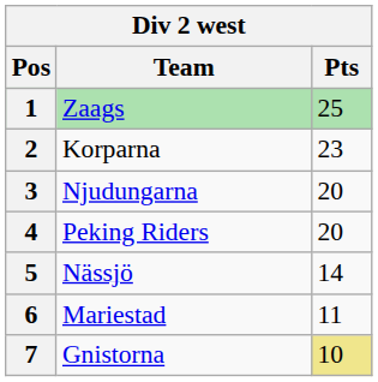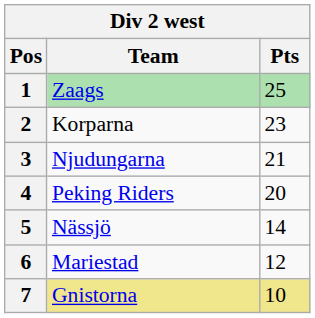 <table class="wikitable">
 <tr>
 <th colspan="3">Div 2 west</th>
 </tr>
 <tr>
 <th width=20>Pos</th>
 <th width=150>Team</th>
 <th width=30>Pts</th>
 </tr>
 <tr style="background:#ACE1AF;">
 <th>1</th>
 <td><a href='#'>Zaags</a></td>
 <td>25</td>
 </tr>
 <tr>
 <th>2</th>
 <td>Korparna</td>
 <td>23</td>
 </tr>
 <tr>
 <th>3</th>
 <td><a href='#'>Njudungarna</a></td>
-<td>20</td>
+<td>21</td>
 </tr>
 <tr>
 <th>4</th>
 <td><a href='#'>Peking Riders</a></td>
 <td>20</td>
 </tr>
 <tr>
 <th>5</th>
 <td><a href='#'>Nässjö</a></td>
 <td>14</td>
 </tr>
 <tr>
 <th>6</th>
 <td><a href='#'>Mariestad</a></td>
-<td>11</td>
+<td>12</td>
 </tr>
 <tr>
 <th>7</th>
-<td><a href='#'>Gnistorna</a></td>
+<td style="background: khaki;"><a href='#'>Gnistorna</a></td>
 <td style="background: khaki;">10</td>
 </tr>
 </table>
